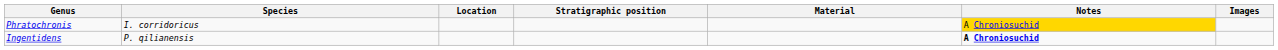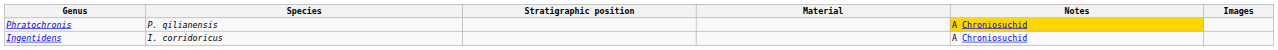 <table class="wikitable" align="center" width="100%">
 <tr>
 <th>Genus</th>
 <th width="25%">Species</th>
-<th>Location</th>
 <th>Stratigraphic position</th>
 <th width="20%">Material</th>
 <th width="20%">Notes</th>
 <th>Images</th>
 </tr>
 <tr>
 <td><em><a href='#'>Phratochronis</a></em></td>
-<td><em>I. corridoricus</em></td>
-<td></td>
+<td><em>P. qilianensis</em></td>
 <td></td>
 <td></td>
 <td style="background: gold;">A <a href='#'>Chroniosuchid</a></td>
 <td></td>
 </tr>
 <tr>
 <td><em><a href='#'>Ingentidens</a></em></td>
-<td><em>P. qilianensis</em></td>
+<td><em>I. corridoricus</em></td>
 <td></td>
 <td></td>
-<td></td>
-<td><strong>A <a href='#'>Chroniosuchid</a></strong></td>
+<td>A <a href='#'>Chroniosuchid</a></td>
 <td></td>
 </tr>
 </table>
